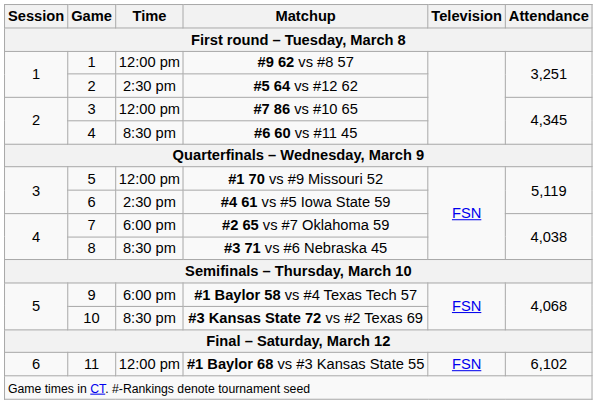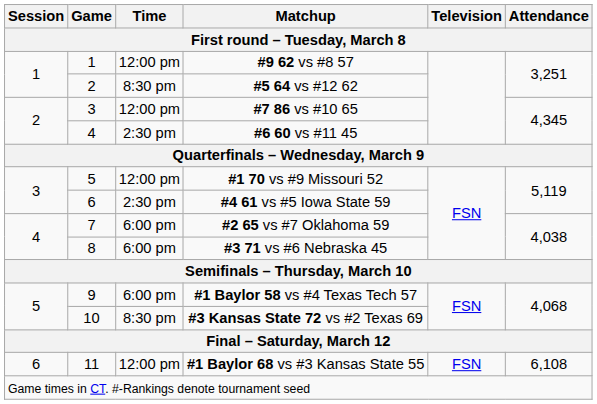 <table class="wikitable" style="white-space:nowrap; font-size:90%;text-align:center">
 <tr>
 <th>Session</th>
 <th>Game</th>
 <th>Time</th>
 <th>Matchup</th>
 <th>Television</th>
 <th>Attendance</th>
 </tr>
 <tr>
 <th colspan=6>First round – Tuesday, March 8</th>
 </tr>
 <tr>
 <td rowspan=2>1</td>
 <td>1</td>
 <td>12:00 pm</td>
 <td><strong>#9  62</strong> vs #8  57</td>
 <td rowspan=4></td>
 <td rowspan=2>3,251</td>
 </tr>
 <tr>
 <td>2</td>
-<td>2:30 pm</td>
+<td>8:30 pm</td>
 <td><strong>#5  64</strong> vs #12  62</td>
 </tr>
 <tr>
 <td rowspan=2>2</td>
 <td>3</td>
 <td>12:00 pm</td>
 <td><strong>#7  86</strong> vs #10  65</td>
 <td rowspan=2>4,345</td>
 </tr>
 <tr>
 <td>4</td>
-<td>8:30 pm</td>
+<td>2:30 pm</td>
 <td><strong>#6  60</strong> vs #11  45</td>
 </tr>
 <tr>
 <th colspan=6>Quarterfinals – Wednesday, March 9</th>
 </tr>
 <tr>
 <td rowspan=2>3</td>
 <td>5</td>
 <td>12:00 pm</td>
 <td><strong>#1  70</strong> vs #9 Missouri 52</td>
 <td rowspan=4><a href='#'>FSN</a></td>
 <td rowspan=2>5,119</td>
 </tr>
 <tr>
 <td>6</td>
 <td>2:30 pm</td>
 <td><strong>#4  61</strong> vs #5 Iowa State 59</td>
 </tr>
 <tr>
 <td rowspan=2>4</td>
 <td>7</td>
 <td>6:00 pm</td>
 <td><strong>#2  65</strong> vs #7 Oklahoma 59</td>
 <td rowspan=2>4,038</td>
 </tr>
 <tr>
 <td>8</td>
-<td>8:30 pm</td>
+<td>6:00 pm</td>
 <td><strong>#3  71</strong> vs #6 Nebraska 45</td>
 </tr>
 <tr>
 <th colspan=6>Semifinals – Thursday, March 10</th>
 </tr>
 <tr>
 <td rowspan=2>5</td>
 <td>9</td>
 <td>6:00 pm</td>
 <td><strong>#1 Baylor 58</strong> vs #4 Texas Tech 57</td>
 <td rowspan=2><a href='#'>FSN</a></td>
 <td rowspan=2>4,068</td>
 </tr>
 <tr>
 <td>10</td>
 <td>8:30 pm</td>
 <td><strong>#3 Kansas State 72</strong> vs #2 Texas 69</td>
 </tr>
 <tr>
 <th colspan=6>Final – Saturday, March 12</th>
 </tr>
 <tr>
 <td>6</td>
 <td>11</td>
 <td>12:00 pm</td>
 <td><strong>#1 Baylor 68</strong> vs #3 Kansas State 55</td>
 <td><a href='#'>FSN</a></td>
-<td>6,102</td>
+<td>6,108</td>
 </tr>
 <tr align=left>
 <td colspan=6><small>Game times in <a href='#'>CT</a>. #-Rankings denote tournament seed</small></td>
 </tr>
 </table>
